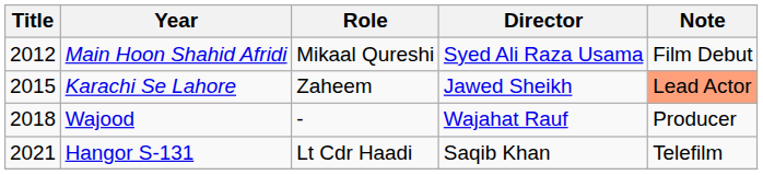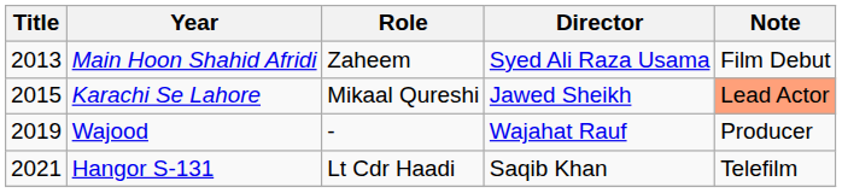 <table class="wikitable">
 <tr>
 <th>Title</th>
 <th>Year</th>
 <th>Role</th>
 <th>Director</th>
 <th>Note</th>
 </tr>
 <tr>
-<td>2012</td>
+<td>2013</td>
 <td><em><a href='#'>Main Hoon Shahid Afridi</a></em></td>
-<td>Mikaal Qureshi</td>
+<td>Zaheem</td>
 <td><a href='#'>Syed Ali Raza Usama</a></td>
 <td>Film Debut</td>
 </tr>
 <tr>
 <td>2015</td>
 <td><em><a href='#'>Karachi Se Lahore</a></em></td>
-<td>Zaheem</td>
+<td>Mikaal Qureshi</td>
 <td><a href='#'>Jawed Sheikh</a></td>
 <td style="background: lightsalmon;">Lead Actor</td>
 </tr>
 <tr>
-<td>2018</td>
+<td>2019</td>
 <td><a href='#'>Wajood</a></td>
 <td>-</td>
 <td><a href='#'>Wajahat Rauf</a></td>
 <td>Producer</td>
 </tr>
 <tr>
 <td>2021</td>
 <td><a href='#'>Hangor S-131</a></td>
 <td>Lt Cdr Haadi</td>
 <td>Saqib Khan</td>
 <td>Telefilm</td>
 </tr>
 <tr>
 </tr>
 </table>
